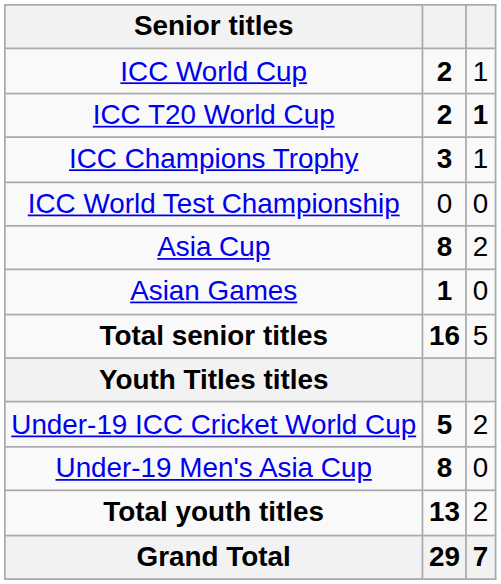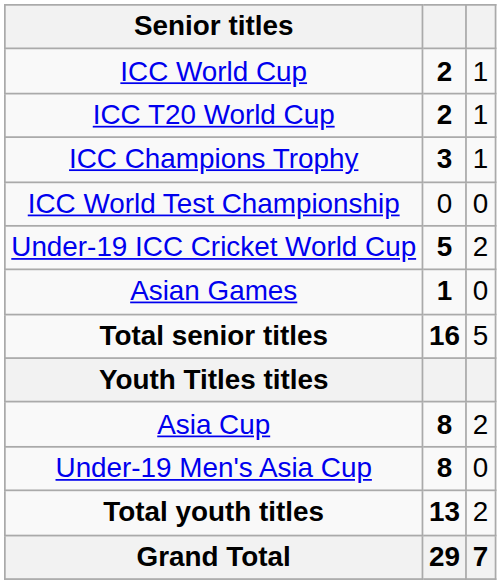 <table class="wikitable" style="text-align:center">
 <tr>
 <th>Senior titles</th>
 <th></th>
 <th></th>
 </tr>
 <tr>
 <td><a href='#'>ICC World Cup</a></td>
 <td><strong>2</strong></td>
 <td>1</td>
 </tr>
 <tr>
 <td><a href='#'>ICC T20 World Cup</a></td>
 <td><strong>2</strong></td>
-<td><strong>1</strong></td>
+<td>1</td>
 </tr>
 <tr>
 <td><a href='#'>ICC Champions Trophy</a></td>
 <td><strong>3</strong></td>
 <td>1</td>
 </tr>
 <tr>
 <td><a href='#'>ICC World Test Championship</a></td>
 <td>0</td>
 <td>0</td>
 </tr>
 <tr>
-<td><a href='#'>Asia Cup</a></td>
-<td><strong>8</strong></td>
+<td><a href='#'>Under-19 ICC Cricket World Cup</a></td>
+<td><strong>5</strong></td>
 <td>2</td>
 </tr>
 <tr>
 <td><a href='#'>Asian Games</a></td>
 <td><strong>1</strong></td>
 <td>0</td>
 </tr>
 <tr>
 <td><strong>Total senior titles</strong></td>
 <td><strong>16</strong></td>
 <td>5</td>
 </tr>
 <tr>
 <th>Youth Titles titles</th>
 <th></th>
 <th></th>
 </tr>
 <tr>
-<td><a href='#'>Under-19 ICC Cricket World Cup</a></td>
-<td><strong>5</strong></td>
+<td><a href='#'>Asia Cup</a></td>
+<td><strong>8</strong></td>
 <td>2</td>
 </tr>
 <tr>
 <td><a href='#'>Under-19 Men's Asia Cup</a></td>
 <td><strong>8</strong></td>
 <td>0</td>
 </tr>
 <tr>
 <td><strong>Total youth titles</strong></td>
 <td><strong>13</strong></td>
 <td>2</td>
 </tr>
 <tr>
 <th>Grand Total</th>
 <th>29</th>
 <th>7</th>
 </tr>
 </table>
